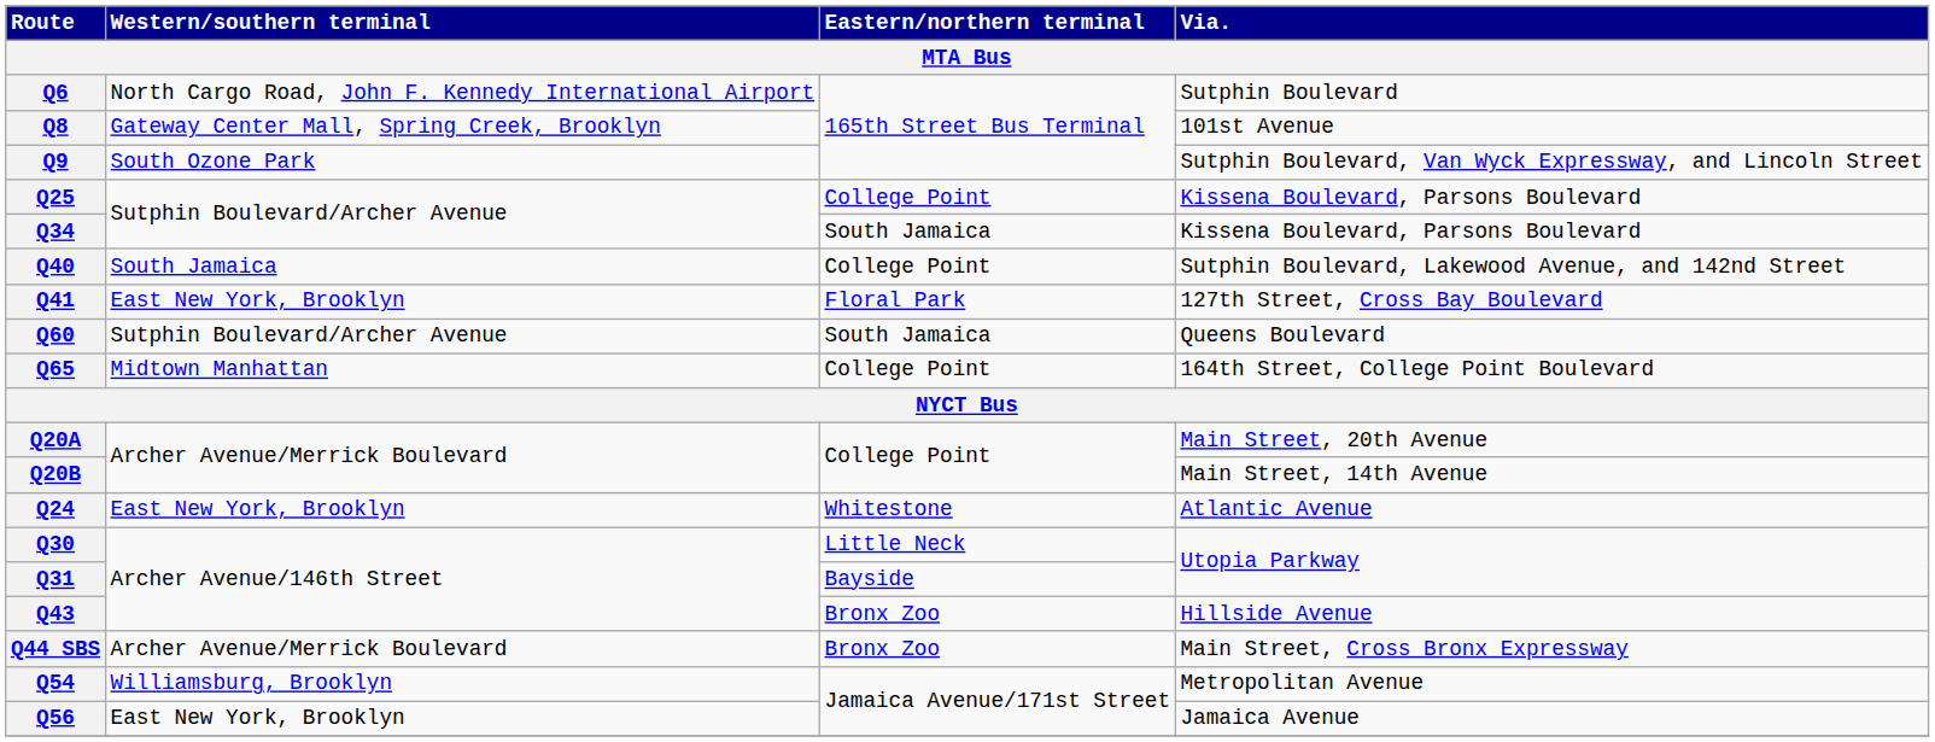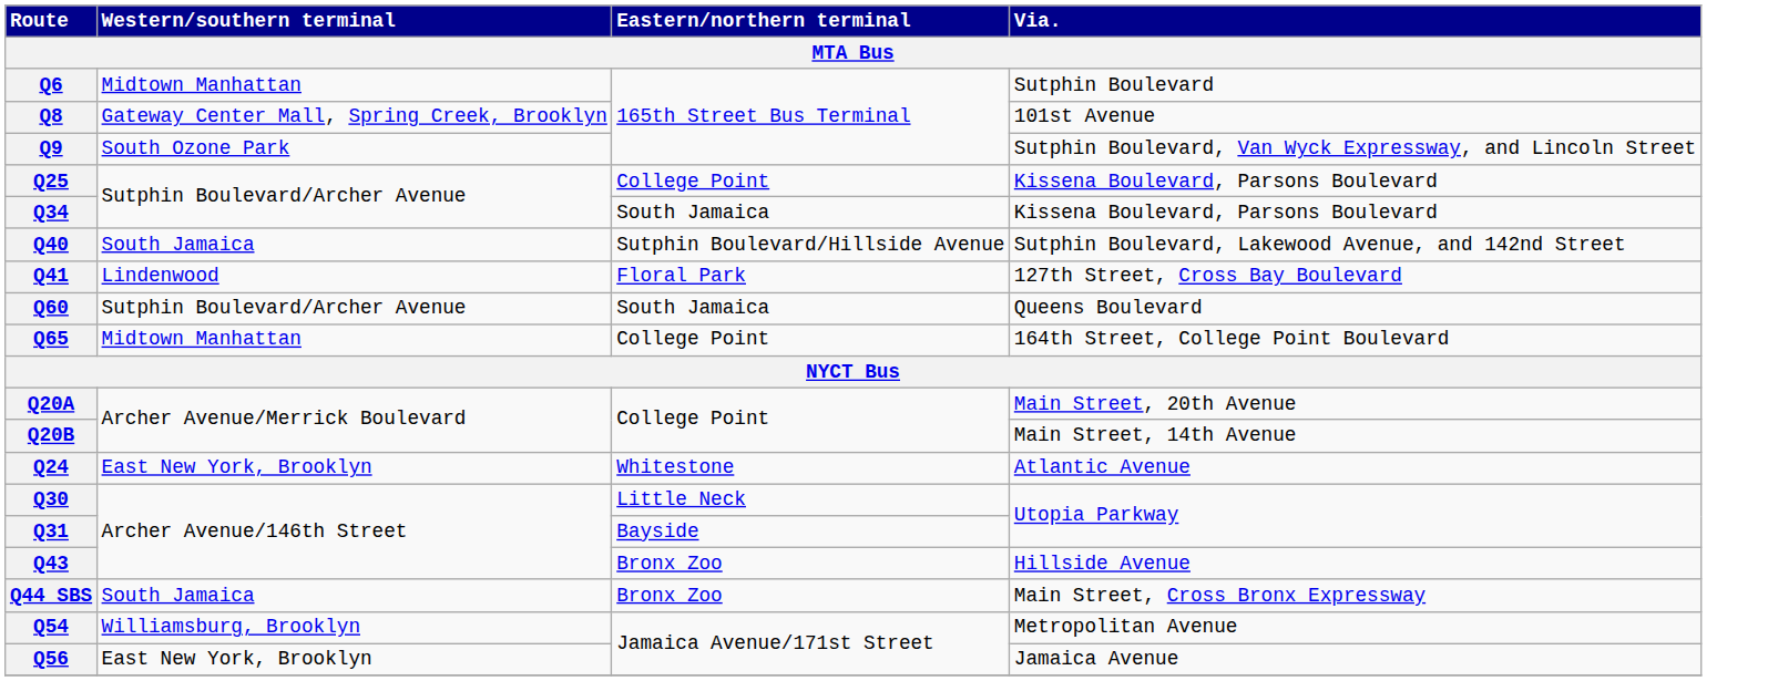 <table class="wikitable" style="font-size: 100%;">
 <tr>
 <td style="background:darkblue; color:white; text-align:left;"><strong>Route</strong></td>
 <td style="background:darkblue; color:white; text-align:left;"><strong>Western/southern terminal</strong></td>
 <td style="background:darkblue; color:white; text-align:left;"><strong>Eastern/northern terminal</strong></td>
 <td style="background:darkblue; color:white; text-align:left;"><strong>Via.</strong></td>
 </tr>
 <tr>
 <th colspan="4"><a href='#'>MTA Bus</a></th>
 </tr>
 <tr>
 <th><strong><a href='#'>Q6</a></strong></th>
-<td>North Cargo Road, <a href='#'>John F. Kennedy International Airport</a></td>
+<td><a href='#'>Midtown Manhattan</a></td>
 <td rowspan=3><a href='#'>165th Street Bus Terminal</a></td>
 <td>Sutphin Boulevard</td>
 </tr>
 <tr>
 <th><strong><a href='#'>Q8</a></strong></th>
 <td><a href='#'>Gateway Center Mall</a>, <a href='#'>Spring Creek, Brooklyn</a></td>
 <td>101st Avenue</td>
 </tr>
 <tr>
 <th><strong><a href='#'>Q9</a></strong></th>
 <td><a href='#'>South Ozone Park</a></td>
 <td>Sutphin Boulevard, <a href='#'>Van Wyck Expressway</a>, and Lincoln Street</td>
 </tr>
 <tr>
 <th><strong><a href='#'>Q25</a></strong></th>
 <td rowspan=2>Sutphin Boulevard/Archer Avenue</td>
 <td><a href='#'>College Point</a></td>
 <td><a href='#'>Kissena Boulevard</a>, Parsons Boulevard</td>
 </tr>
 <tr>
 <th><strong><a href='#'>Q34</a></strong></th>
 <td>South Jamaica</td>
 <td>Kissena Boulevard, Parsons Boulevard</td>
 </tr>
 <tr>
 <th><strong><a href='#'>Q40</a></strong></th>
 <td><a href='#'>South Jamaica</a></td>
-<td>College Point</td>
+<td>Sutphin Boulevard/Hillside Avenue</td>
 <td>Sutphin Boulevard, Lakewood Avenue, and 142nd Street</td>
 </tr>
 <tr>
 <th><strong><a href='#'>Q41</a></strong></th>
-<td><a href='#'>East New York, Brooklyn</a></td>
+<td><a href='#'>Lindenwood</a></td>
 <td><a href='#'>Floral Park</a></td>
 <td>127th Street, <a href='#'>Cross Bay Boulevard</a></td>
 </tr>
 <tr>
 <th><strong><a href='#'>Q60</a></strong></th>
 <td>Sutphin Boulevard/Archer Avenue</td>
 <td>South Jamaica</td>
 <td>Queens Boulevard</td>
 </tr>
 <tr>
 <th><strong><a href='#'>Q65</a></strong></th>
 <td><a href='#'>Midtown Manhattan</a></td>
 <td>College Point</td>
 <td>164th Street, College Point Boulevard</td>
 </tr>
 <tr>
 <th colspan="4"><a href='#'>NYCT Bus</a></th>
 </tr>
 <tr>
 <th><strong><a href='#'>Q20A</a></strong></th>
 <td rowspan=2>Archer Avenue/Merrick Boulevard</td>
 <td rowspan=2>College Point</td>
 <td><a href='#'>Main Street</a>, 20th Avenue</td>
 </tr>
 <tr>
 <th><strong><a href='#'>Q20B</a></strong></th>
 <td>Main Street, 14th Avenue</td>
 </tr>
 <tr>
 <th><strong><a href='#'>Q24</a></strong></th>
 <td><a href='#'>East New York, Brooklyn</a></td>
 <td><a href='#'>Whitestone</a></td>
 <td><a href='#'>Atlantic Avenue</a></td>
 </tr>
 <tr>
 <th><strong><a href='#'>Q30</a></strong></th>
 <td rowspan=3>Archer Avenue/146th Street</td>
 <td><a href='#'>Little Neck</a></td>
 <td rowspan=2><a href='#'>Utopia Parkway</a></td>
 </tr>
 <tr>
 <th><strong><a href='#'>Q31</a></strong></th>
 <td><a href='#'>Bayside</a></td>
 </tr>
 <tr>
 <th><strong><a href='#'>Q43</a></strong></th>
 <td><a href='#'>Bronx Zoo</a></td>
 <td><a href='#'>Hillside Avenue</a></td>
 </tr>
 <tr>
 <th><strong><a href='#'>Q44 SBS</a></strong></th>
-<td>Archer Avenue/Merrick Boulevard</td>
+<td><a href='#'>South Jamaica</a></td>
 <td><a href='#'>Bronx Zoo</a></td>
 <td>Main Street, <a href='#'>Cross Bronx Expressway</a></td>
 </tr>
 <tr>
 <th><strong><a href='#'>Q54</a></strong></th>
 <td><a href='#'>Williamsburg, Brooklyn</a></td>
 <td rowspan=2>Jamaica Avenue/171st Street</td>
 <td>Metropolitan Avenue</td>
 </tr>
 <tr>
 <th><strong><a href='#'>Q56</a></strong></th>
 <td>East New York, Brooklyn</td>
 <td>Jamaica Avenue</td>
 </tr>
 <tr>
 </tr>
 </table>
